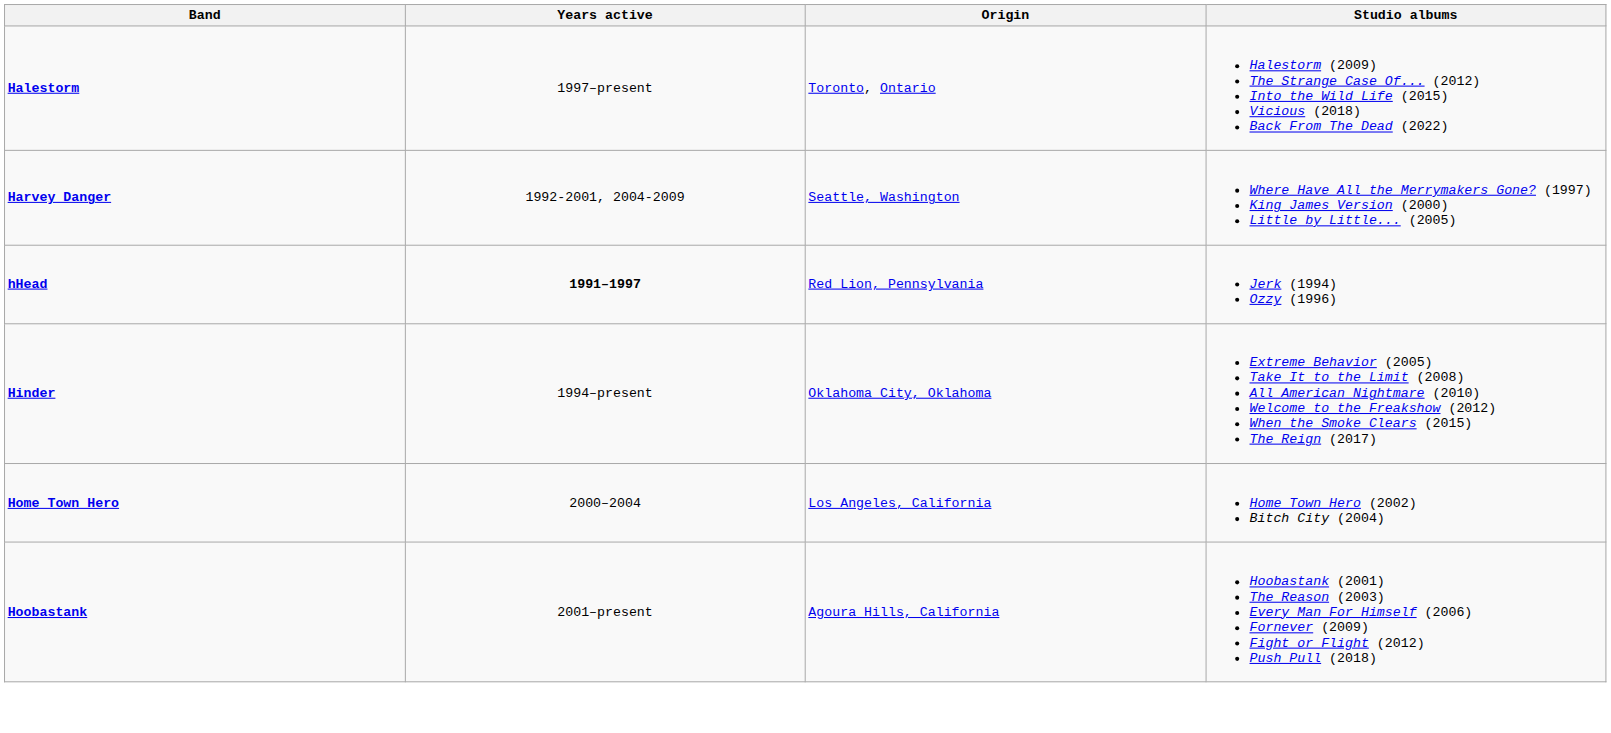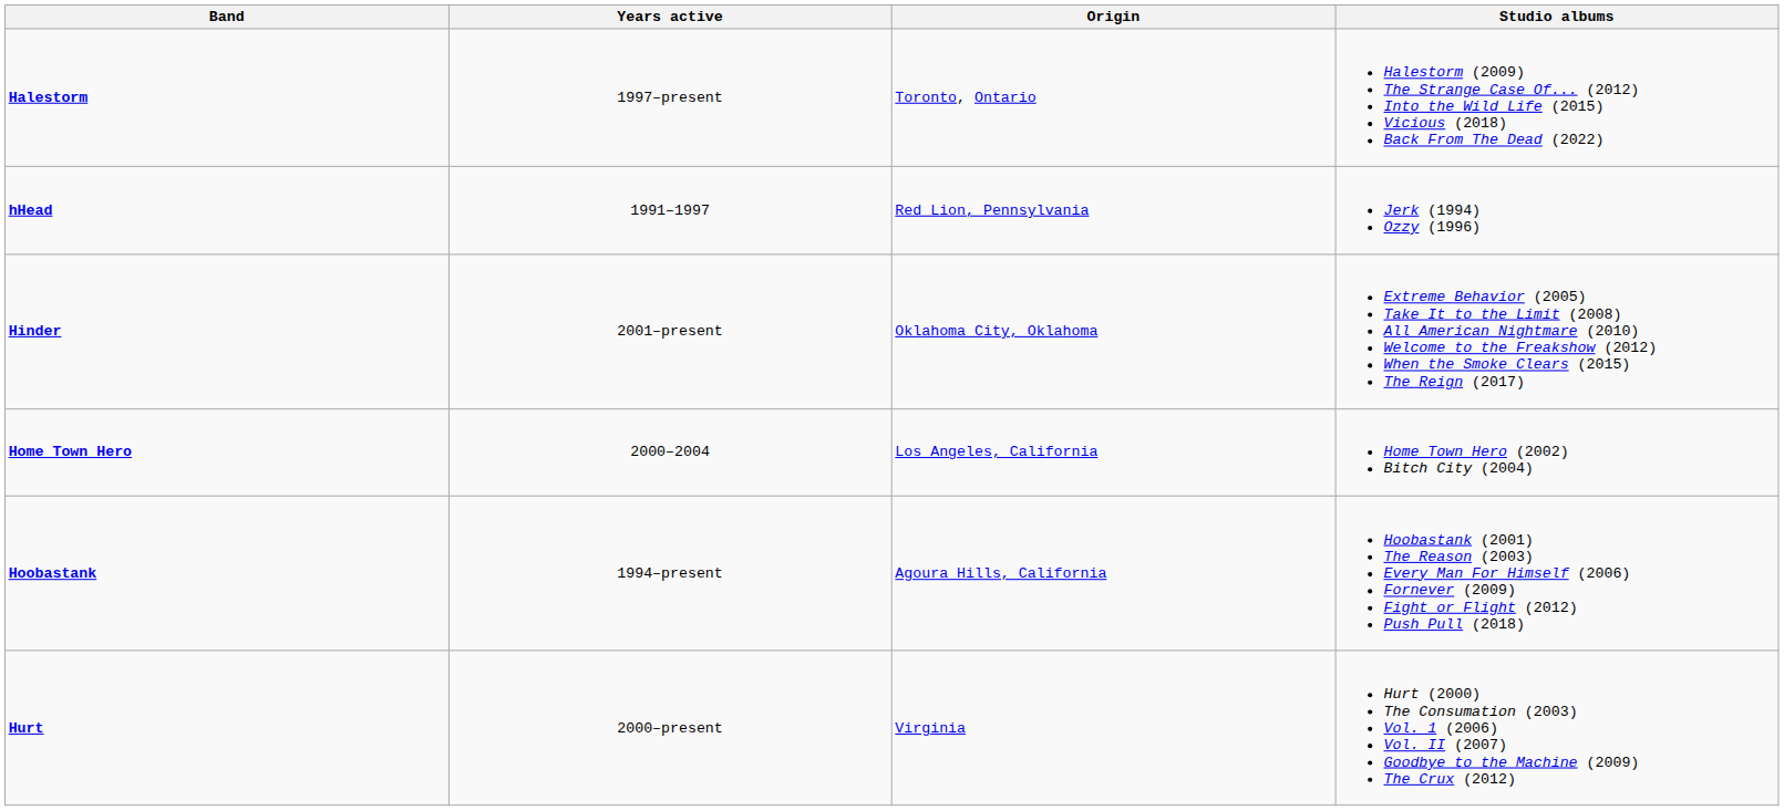 <table class="wikitable sortable">
 <tr>
 <th style="width:15%;">Band</th>
 <th style="width:15%;">Years active</th>
 <th style="width:15%;">Origin</th>
 <th style="width:15%;">Studio albums</th>
 </tr>
 <tr>
 <td><strong><a href='#'>Halestorm</a></strong></td>
 <td style="text-align:center;">1997–present</td>
 <td><a href='#'>Toronto</a>, <a href='#'>Ontario</a></td>
 <td><br><ul><li><em><a href='#'>Halestorm</a></em> (2009)</li><li><em><a href='#'>The Strange Case Of...</a></em> (2012)</li><li><em><a href='#'>Into the Wild Life</a></em> (2015)</li><li><a href='#'><em>Vicious</em></a> (2018)</li><li><a href='#'><em>Back From The Dead</em></a> (2022)</li></ul></td>
 </tr>
 <tr>
-<td><strong><a href='#'>Harvey Danger</a></strong></td>
-<td style="text-align:center;">1992-2001, 2004-2009</td>
-<td><a href='#'>Seattle, Washington</a></td>
-<td><br><ul><li><em><a href='#'>Where Have All the Merrymakers Gone?</a></em> (1997)</li><li><em><a href='#'>King James Version</a></em> (2000)</li><li><em><a href='#'>Little by Little...</a></em> (2005)</li></ul></td>
-</tr>
-<tr>
 <td><strong><a href='#'>hHead</a></strong></td>
-<td style="text-align:center;"><strong>1991–1997</strong></td>
+<td style="text-align:center;">1991–1997</td>
 <td><a href='#'>Red Lion, Pennsylvania</a></td>
 <td><br><ul><li><em><a href='#'>Jerk</a></em> (1994)</li><li><em><a href='#'>Ozzy</a></em> (1996)</li></ul></td>
 </tr>
 <tr>
 <td><strong><a href='#'>Hinder</a></strong></td>
-<td style="text-align:center;">1994–present</td>
+<td style="text-align:center;">2001–present</td>
 <td><a href='#'>Oklahoma City, Oklahoma</a></td>
 <td><br><ul><li><em><a href='#'>Extreme Behavior</a></em> (2005)</li><li><em><a href='#'>Take It to the Limit</a></em> (2008)</li><li><em><a href='#'>All American Nightmare</a></em> (2010)</li><li><em><a href='#'>Welcome to the Freakshow</a></em> (2012)</li><li><em><a href='#'>When the Smoke Clears</a></em> (2015)</li><li><a href='#'><em>The Reign</em></a> (2017)</li></ul></td>
 </tr>
 <tr>
 <td><strong><a href='#'>Home Town Hero</a></strong></td>
 <td style="text-align:center;">2000–2004</td>
 <td><a href='#'>Los Angeles, California</a></td>
 <td><br><ul><li><em><a href='#'>Home Town Hero</a></em> (2002)</li><li><em>Bitch City</em> (2004)</li></ul></td>
 </tr>
 <tr>
 <td><strong><a href='#'>Hoobastank</a></strong></td>
-<td style="text-align:center;">2001–present</td>
+<td style="text-align:center;">1994–present</td>
 <td><a href='#'>Agoura Hills, California</a></td>
 <td><br><ul><li><em><a href='#'>Hoobastank</a></em> (2001)</li><li><em><a href='#'>The Reason</a></em> (2003)</li><li><em><a href='#'>Every Man For Himself</a></em> (2006)</li><li><em><a href='#'>Fornever</a></em> (2009)</li><li><em><a href='#'>Fight or Flight</a></em> (2012)</li><li><a href='#'><em>Push Pull</em></a> (2018)</li></ul></td>
 </tr>
+<tr>
+<td><strong><a href='#'>Hurt</a></strong></td>
+<td style="text-align:center;">2000–present</td>
+<td><a href='#'>Virginia</a></td>
+<td><br><ul><li><em>Hurt</em> (2000)</li><li><em>The Consumation</em> (2003)</li><li><em><a href='#'>Vol. 1</a></em> (2006)</li><li><em><a href='#'>Vol. II</a></em> (2007)</li><li><em><a href='#'>Goodbye to the Machine</a></em> (2009)</li><li><em><a href='#'>The Crux</a></em> (2012)</li></ul></td>
+</tr>
 </table>
